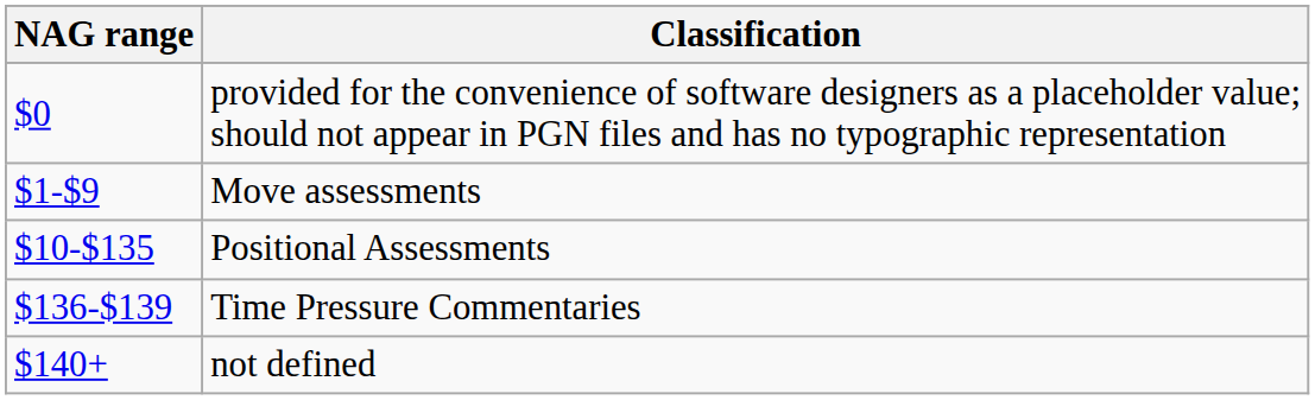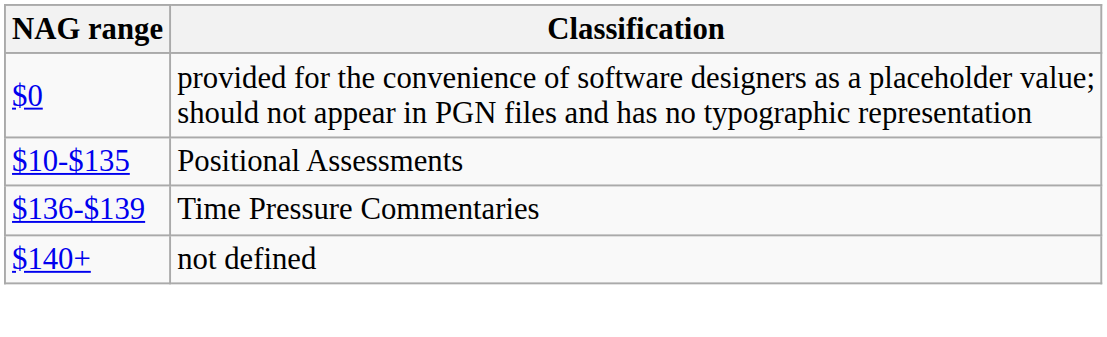 <table class="wikitable">
 <tr>
 <th>NAG range</th>
 <th>Classification</th>
 </tr>
 <tr>
 <td><a href='#'>$0</a></td>
 <td>provided for the convenience of software designers as a placeholder value;<br>should not appear in PGN files and has no typographic representation</td>
-</tr>
-<tr>
-<td><a href='#'>$1-$9</a></td>
-<td>Move assessments</td>
 </tr>
 <tr>
 <td><a href='#'>$10-$135</a></td>
 <td>Positional Assessments</td>
 </tr>
 <tr>
 <td><a href='#'>$136-$139</a></td>
 <td>Time Pressure Commentaries</td>
 </tr>
 <tr>
 <td><a href='#'>$140+</a></td>
 <td>not defined</td>
 </tr>
 </table>
